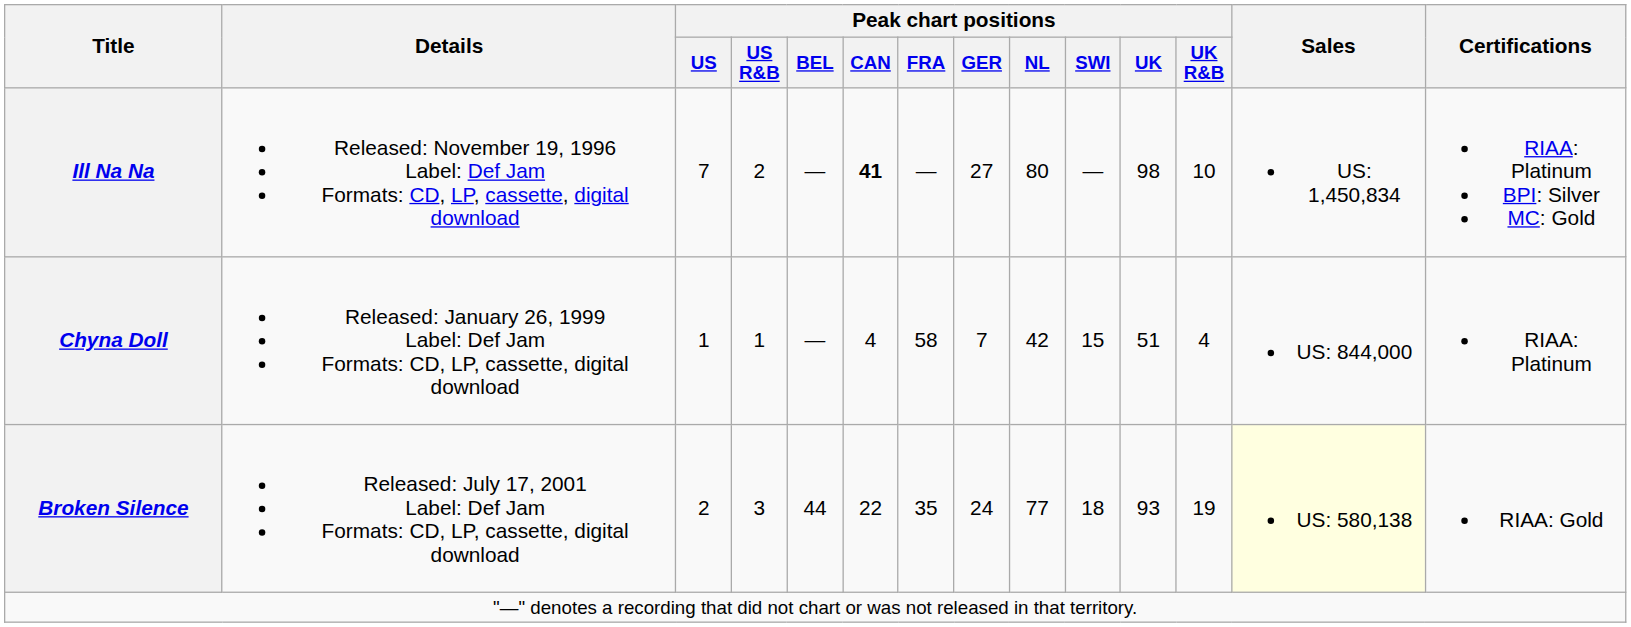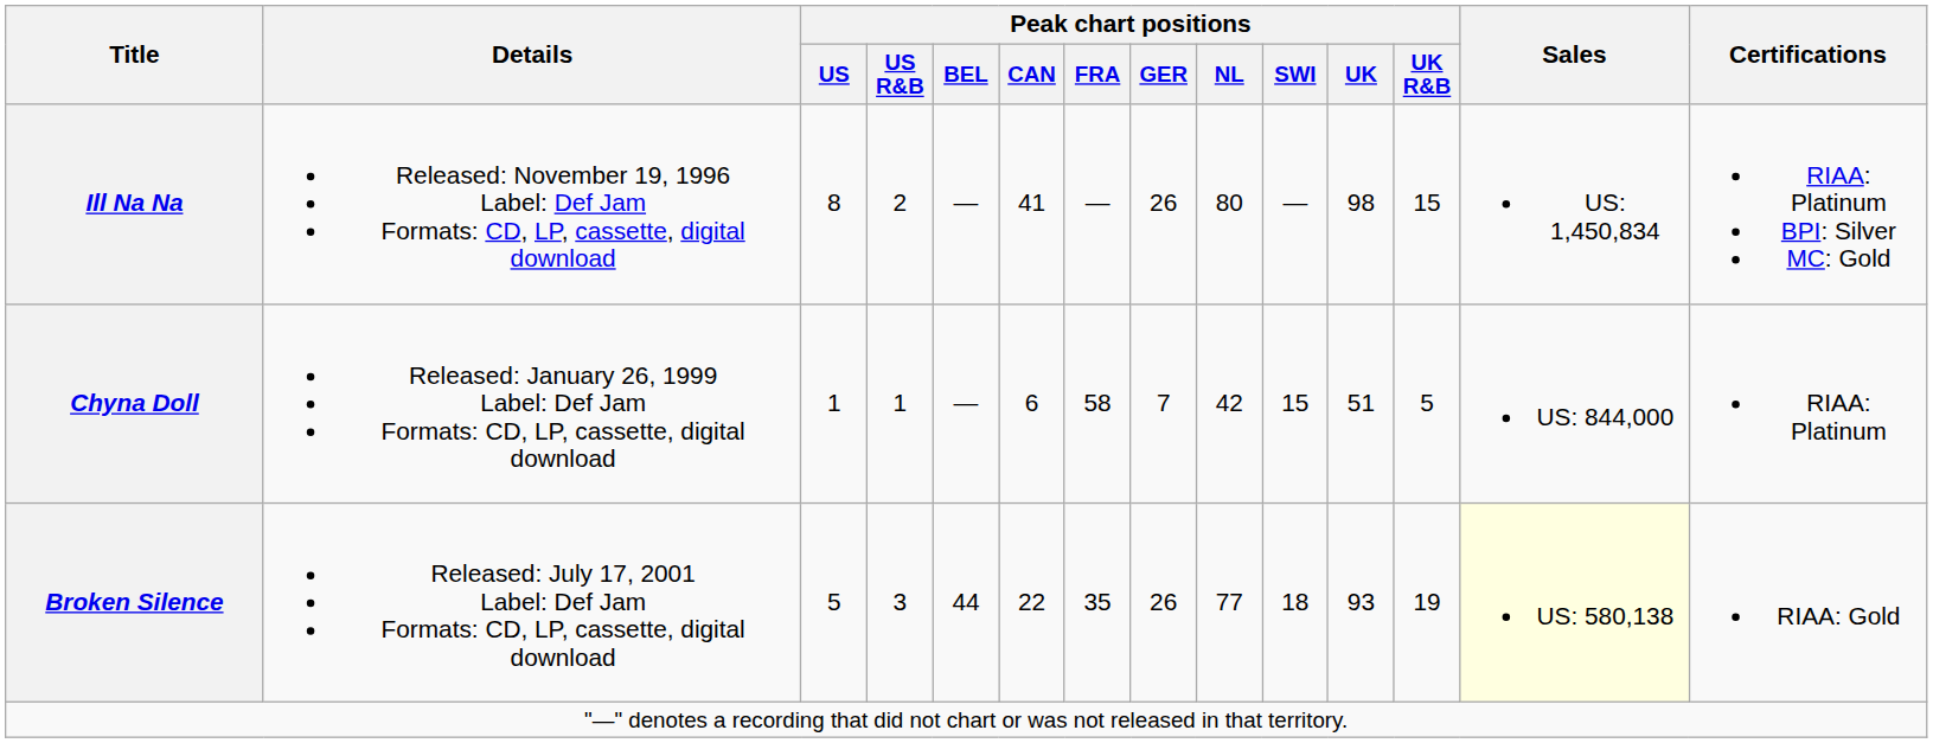 <table class="wikitable plainrowheaders" style="text-align:center;">
 <tr>
 <th rowspan="2" style="width:10em;">Title</th>
 <th rowspan="2">Details</th>
 <th colspan="10">Peak chart positions</th>
 <th rowspan="2">Sales</th>
 <th rowspan="2">Certifications</th>
 </tr>
 <tr>
 <th scope="col" style="width:2.5em;font-size:90%;"><a href='#'>US</a><br></th>
 <th scope="col" style="width:2.5em;font-size:90%;"><a href='#'>US<br>R&B</a><br></th>
 <th scope="col" style="width:2.5em;font-size:90%;"><a href='#'>BEL</a><br></th>
 <th scope="col" style="width:2.5em;font-size:90%;"><a href='#'>CAN</a><br></th>
 <th scope="col" style="width:2.5em;font-size:90%;"><a href='#'>FRA</a><br></th>
 <th scope="col" style="width:2.5em;font-size:90%;"><a href='#'>GER</a><br></th>
 <th scope="col" style="width:2.5em;font-size:90%;"><a href='#'>NL</a><br></th>
 <th scope="col" style="width:2.5em;font-size:90%;"><a href='#'>SWI</a><br></th>
 <th scope="col" style="width:2.5em;font-size:90%;"><a href='#'>UK</a><br></th>
 <th scope="col" style="width:2.5em;font-size:90%;"><a href='#'>UK<br>R&B</a><br></th>
 </tr>
 <tr>
 <th scope="row"><em><a href='#'>Ill Na Na</a></em></th>
 <td><br><ul><li>Released: November 19, 1996</li><li>Label: <a href='#'>Def Jam</a></li><li>Formats: <a href='#'>CD</a>, <a href='#'>LP</a>, <a href='#'>cassette</a>, <a href='#'>digital download</a></li></ul></td>
-<td>7</td>
+<td>8</td>
 <td>2</td>
 <td>—</td>
-<td><strong>41</strong></td>
+<td>41</td>
 <td>—</td>
-<td>27</td>
+<td>26</td>
 <td>80</td>
 <td>—</td>
 <td>98</td>
-<td>10</td>
+<td>15</td>
 <td><br><ul><li>US: 1,450,834</li></ul></td>
 <td><br><ul><li><a href='#'>RIAA</a>:  Platinum</li><li><a href='#'>BPI</a>: Silver</li><li><a href='#'>MC</a>: Gold</li></ul></td>
 </tr>
 <tr>
 <th scope="row"><em><a href='#'>Chyna Doll</a></em></th>
 <td><br><ul><li>Released: January 26, 1999</li><li>Label: Def Jam</li><li>Formats: CD, LP, cassette, digital download</li></ul></td>
 <td>1</td>
 <td>1</td>
 <td>—</td>
-<td>4</td>
+<td>6</td>
 <td>58</td>
 <td>7</td>
 <td>42</td>
 <td>15</td>
 <td>51</td>
-<td>4</td>
+<td>5</td>
 <td><br><ul><li>US: 844,000</li></ul></td>
 <td><br><ul><li>RIAA: Platinum</li></ul></td>
 </tr>
 <tr>
 <th scope="row"><em><a href='#'>Broken Silence</a></em></th>
 <td><br><ul><li>Released: July 17, 2001</li><li>Label: Def Jam</li><li>Formats: CD, LP, cassette, digital download</li></ul></td>
-<td>2</td>
+<td>5</td>
 <td>3</td>
 <td>44</td>
 <td>22</td>
 <td>35</td>
-<td>24</td>
+<td>26</td>
 <td>77</td>
 <td>18</td>
 <td>93</td>
 <td>19</td>
 <td style="background: lightyellow;"><br><ul><li>US: 580,138</li></ul></td>
 <td><br><ul><li>RIAA: Gold</li></ul></td>
 </tr>
 <tr>
 <td colspan="14" style="font-size:90%">"—" denotes a recording that did not chart or was not released in that territory.</td>
 </tr>
 </table>
